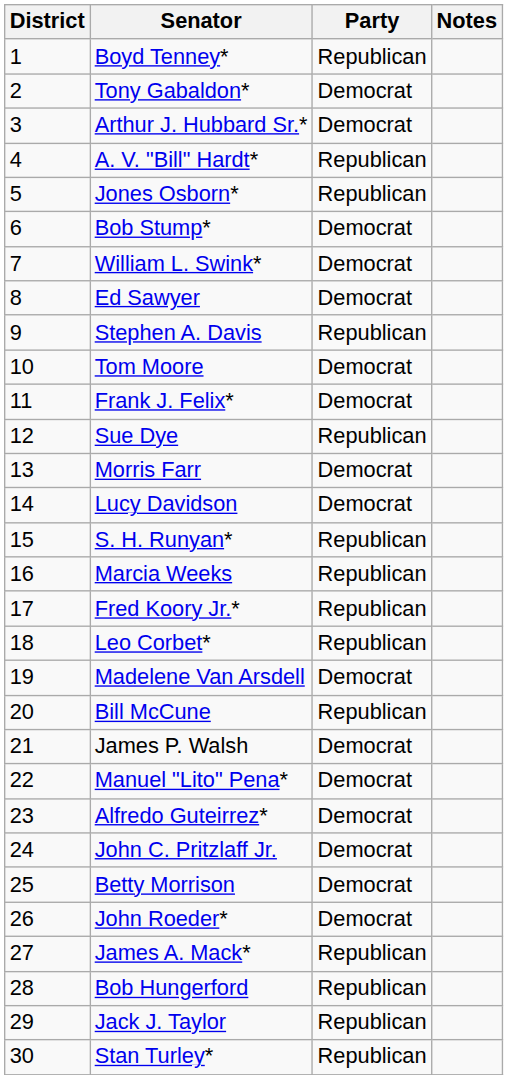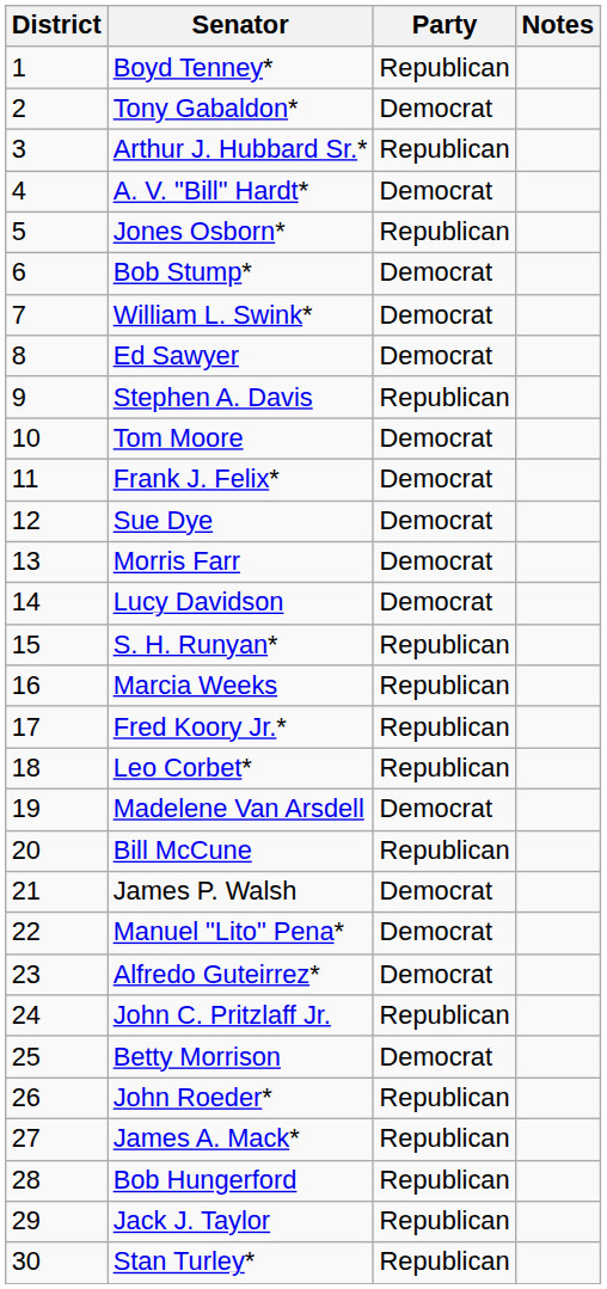 <table class=wikitable>
 <tr>
 <th>District</th>
 <th>Senator</th>
 <th>Party</th>
 <th>Notes</th>
 </tr>
 <tr>
 <td>1</td>
 <td><a href='#'>Boyd Tenney</a>*</td>
 <td>Republican</td>
 <td></td>
 </tr>
 <tr>
 <td>2</td>
 <td><a href='#'>Tony Gabaldon</a>*</td>
 <td>Democrat</td>
 <td></td>
 </tr>
 <tr>
 <td>3</td>
 <td><a href='#'>Arthur J. Hubbard Sr.</a>*</td>
-<td>Democrat</td>
+<td>Republican</td>
 <td></td>
 </tr>
 <tr>
 <td>4</td>
 <td><a href='#'>A. V. "Bill" Hardt</a>*</td>
-<td>Republican</td>
+<td>Democrat</td>
 <td></td>
 </tr>
 <tr>
 <td>5</td>
 <td><a href='#'>Jones Osborn</a>*</td>
 <td>Republican</td>
 <td></td>
 </tr>
 <tr>
 <td>6</td>
 <td><a href='#'>Bob Stump</a>*</td>
 <td>Democrat</td>
 <td></td>
 </tr>
 <tr>
 <td>7</td>
 <td><a href='#'>William L. Swink</a>*</td>
 <td>Democrat</td>
 <td></td>
 </tr>
 <tr>
 <td>8</td>
 <td><a href='#'>Ed Sawyer</a></td>
 <td>Democrat</td>
 <td></td>
 </tr>
 <tr>
 <td>9</td>
 <td><a href='#'>Stephen A. Davis</a></td>
 <td>Republican</td>
 <td></td>
 </tr>
 <tr>
 <td>10</td>
 <td><a href='#'>Tom Moore</a></td>
 <td>Democrat</td>
 <td></td>
 </tr>
 <tr>
 <td>11</td>
 <td><a href='#'>Frank J. Felix</a>*</td>
 <td>Democrat</td>
 <td></td>
 </tr>
 <tr>
 <td>12</td>
 <td><a href='#'>Sue Dye</a></td>
-<td>Republican</td>
+<td>Democrat</td>
 <td></td>
 </tr>
 <tr>
 <td>13</td>
 <td><a href='#'>Morris Farr</a></td>
 <td>Democrat</td>
 <td></td>
 </tr>
 <tr>
 <td>14</td>
 <td><a href='#'>Lucy Davidson</a></td>
 <td>Democrat</td>
 <td></td>
 </tr>
 <tr>
 <td>15</td>
 <td><a href='#'>S. H. Runyan</a>*</td>
 <td>Republican</td>
 <td></td>
 </tr>
 <tr>
 <td>16</td>
 <td><a href='#'>Marcia Weeks</a></td>
 <td>Republican</td>
 <td></td>
 </tr>
 <tr>
 <td>17</td>
 <td><a href='#'>Fred Koory Jr.</a>*</td>
 <td>Republican</td>
 <td></td>
 </tr>
 <tr>
 <td>18</td>
 <td><a href='#'>Leo Corbet</a>*</td>
 <td>Republican</td>
 <td></td>
 </tr>
 <tr>
 <td>19</td>
 <td><a href='#'>Madelene Van Arsdell</a></td>
 <td>Democrat</td>
 <td></td>
 </tr>
 <tr>
 <td>20</td>
 <td><a href='#'>Bill McCune</a></td>
 <td>Republican</td>
 <td></td>
 </tr>
 <tr>
 <td>21</td>
 <td>James P. Walsh</td>
 <td>Democrat</td>
 <td></td>
 </tr>
 <tr>
 <td>22</td>
 <td><a href='#'>Manuel "Lito" Pena</a>*</td>
 <td>Democrat</td>
 <td></td>
 </tr>
 <tr>
 <td>23</td>
 <td><a href='#'>Alfredo Guteirrez</a>*</td>
 <td>Democrat</td>
 <td></td>
 </tr>
 <tr>
 <td>24</td>
 <td><a href='#'>John C. Pritzlaff Jr.</a></td>
-<td>Democrat</td>
+<td>Republican</td>
 <td></td>
 </tr>
 <tr>
 <td>25</td>
 <td><a href='#'>Betty Morrison</a></td>
 <td>Democrat</td>
 <td></td>
 </tr>
 <tr>
 <td>26</td>
 <td><a href='#'>John Roeder</a>*</td>
-<td>Democrat</td>
+<td>Republican</td>
 <td></td>
 </tr>
 <tr>
 <td>27</td>
 <td><a href='#'>James A. Mack</a>*</td>
 <td>Republican</td>
 <td></td>
 </tr>
 <tr>
 <td>28</td>
 <td><a href='#'>Bob Hungerford</a></td>
 <td>Republican</td>
 <td></td>
 </tr>
 <tr>
 <td>29</td>
 <td><a href='#'>Jack J. Taylor</a></td>
 <td>Republican</td>
 <td></td>
 </tr>
 <tr>
 <td>30</td>
 <td><a href='#'>Stan Turley</a>*</td>
 <td>Republican</td>
 <td></td>
 </tr>
 <tr>
 </tr>
 </table>
